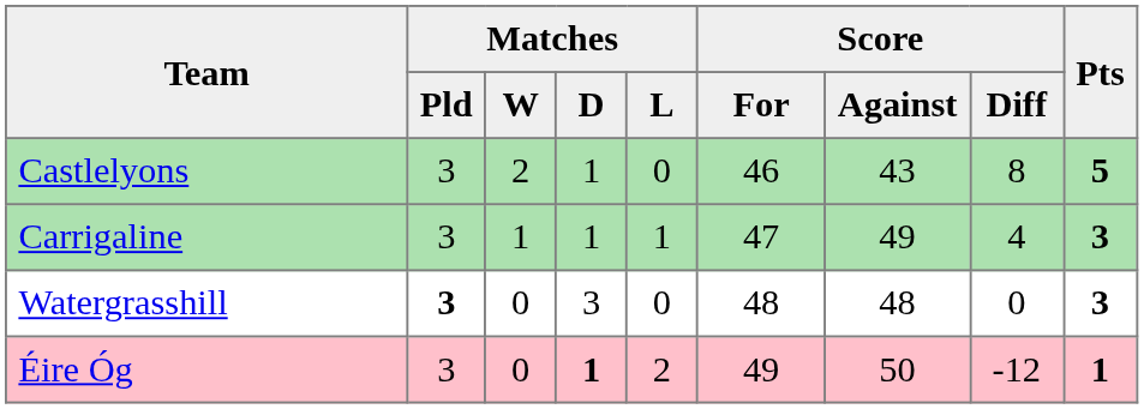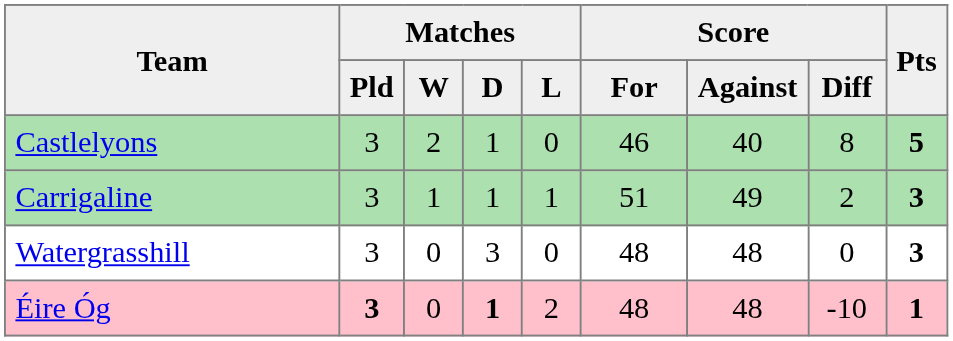 <table style=border-collapse:collapse border=1 cellspacing=0 cellpadding=5>
 <tr align=center bgcolor=#efefef>
 <th rowspan=2 width=165>Team</th>
 <th colspan=4>Matches</th>
 <th colspan=3>Score</th>
 <th rowspan=2width=20>Pts</th>
 </tr>
 <tr align=center bgcolor=#efefef>
 <th width=20>Pld</th>
 <th width=20>W</th>
 <th width=20>D</th>
 <th width=20>L</th>
 <th width=45>For</th>
 <th width=45>Against</th>
 <th width=30>Diff</th>
 </tr>
 <tr align=center style="background:#ACE1AF;">
 <td style="text-align:left;"><a href='#'>Castlelyons</a></td>
 <td>3</td>
 <td>2</td>
 <td>1</td>
 <td>0</td>
 <td>46</td>
-<td>43</td>
+<td>40</td>
 <td>8</td>
 <td><strong>5</strong></td>
 </tr>
 <tr align=center style="background:#ACE1AF;">
 <td style="text-align:left;"><a href='#'>Carrigaline</a></td>
 <td>3</td>
 <td>1</td>
 <td>1</td>
 <td>1</td>
-<td>47</td>
+<td>51</td>
 <td>49</td>
-<td>4</td>
+<td>2</td>
 <td><strong>3</strong></td>
 </tr>
 <tr align=center>
 <td style="text-align:left;"><a href='#'>Watergrasshill</a></td>
-<td><strong>3</strong></td>
+<td>3</td>
 <td>0</td>
 <td>3</td>
 <td>0</td>
 <td>48</td>
 <td>48</td>
 <td>0</td>
 <td><strong>3</strong></td>
 </tr>
 <tr align=center style="background:#FFC0CB;">
 <td style="text-align:left;"><a href='#'>Éire Óg</a></td>
-<td>3</td>
+<td><strong>3</strong></td>
 <td>0</td>
 <td><strong>1</strong></td>
 <td>2</td>
-<td>49</td>
-<td>50</td>
-<td>-12</td>
+<td>48</td>
+<td>48</td>
+<td>-10</td>
 <td><strong>1</strong></td>
 </tr>
 </table>
